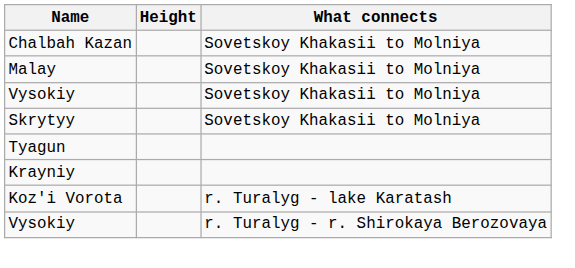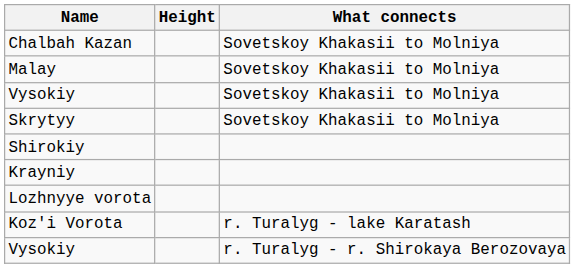 <table class="wikitable sortable mw-collapsible">
 <tr>
 <th>Name</th>
 <th>Height</th>
 <th>What connects</th>
 </tr>
 <tr>
 <td>Chalbah Kazan</td>
 <td></td>
 <td>Sovetskoy Khakasii to Molniya</td>
 </tr>
 <tr>
 <td>Malay</td>
 <td></td>
 <td>Sovetskoy Khakasii to Molniya</td>
 </tr>
 <tr>
 <td>Vysokiy</td>
 <td></td>
 <td>Sovetskoy Khakasii to Molniya</td>
 </tr>
 <tr>
 <td>Skrytyy</td>
 <td></td>
 <td>Sovetskoy Khakasii to Molniya</td>
 </tr>
 <tr>
-<td>Tyagun</td>
+<td>Shirokiy</td>
 <td></td>
 <td></td>
 </tr>
 <tr>
 <td>Krayniy</td>
+<td></td>
+<td></td>
+</tr>
+<tr>
+<td>Lozhnyye vorota</td>
 <td></td>
 <td></td>
 </tr>
 <tr>
 <td>Koz'i Vorota</td>
 <td></td>
 <td>r. Turalyg - lake Karatash</td>
 </tr>
 <tr>
 <td>Vysokiy</td>
 <td></td>
 <td>r. Turalyg - r. Shirokaya Berozovaya</td>
 </tr>
 </table>
